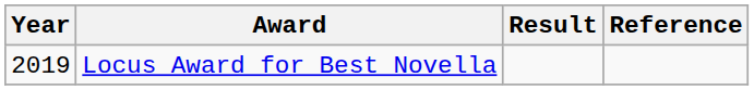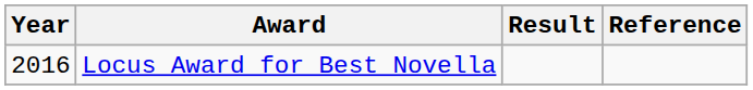 <table class="wikitable">
 <tr>
 <th>Year</th>
 <th>Award</th>
 <th>Result</th>
 <th>Reference</th>
 </tr>
 <tr>
-<td>2019</td>
+<td>2016</td>
 <td><a href='#'>Locus Award for Best Novella</a></td>
 <td></td>
 <td></td>
 </tr>
 </table>
